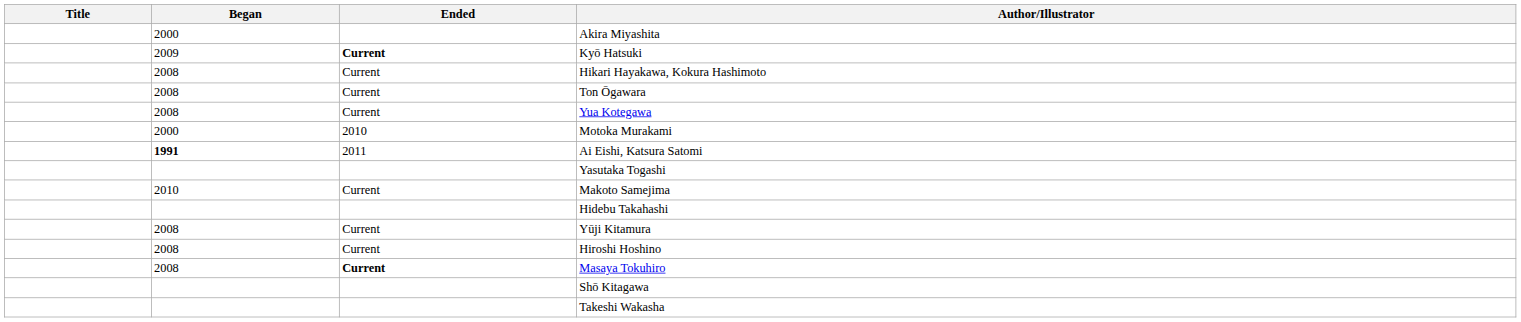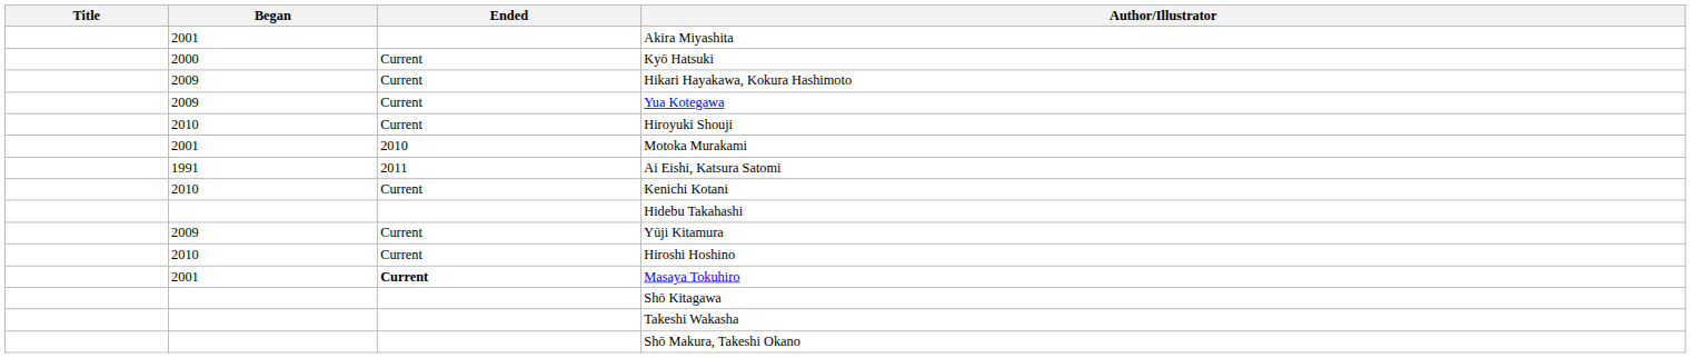 <table class="wikitable sortable" style="background: #FFF;" width="99%">
 <tr>
 <th>Title</th>
 <th>Began</th>
 <th>Ended</th>
 <th>Author/Illustrator</th>
 </tr>
 <tr>
 <td></td>
-<td>2000</td>
+<td>2001</td>
 <td></td>
 <td>Akira Miyashita</td>
 </tr>
 <tr>
 <td></td>
-<td>2009</td>
-<td><strong>Current</strong></td>
+<td>2000</td>
+<td>Current</td>
 <td>Kyō Hatsuki</td>
 </tr>
 <tr>
 <td></td>
-<td>2008</td>
+<td>2009</td>
 <td>Current</td>
 <td>Hikari Hayakawa, Kokura Hashimoto</td>
 </tr>
 <tr>
 <td></td>
-<td>2008</td>
-<td>Current</td>
-<td>Ton Ōgawara</td>
-</tr>
-<tr>
-<td></td>
-<td>2008</td>
+<td>2009</td>
 <td>Current</td>
 <td><a href='#'>Yua Kotegawa</a></td>
 </tr>
 <tr>
 <td></td>
-<td>2000</td>
+<td>2010</td>
+<td>Current</td>
+<td>Hiroyuki Shouji</td>
+</tr>
+<tr>
+<td></td>
+<td>2001</td>
 <td>2010</td>
 <td>Motoka Murakami</td>
 </tr>
 <tr>
 <td></td>
-<td><strong>1991</strong></td>
+<td>1991</td>
 <td>2011</td>
 <td>Ai Eishi, Katsura Satomi</td>
 </tr>
 <tr>
 <td></td>
-<td></td>
-<td></td>
-<td>Yasutaka Togashi</td>
-</tr>
-<tr>
-<td></td>
 <td>2010</td>
 <td>Current</td>
-<td>Makoto Samejima</td>
+<td>Kenichi Kotani</td>
 </tr>
 <tr>
 <td></td>
 <td></td>
 <td></td>
 <td>Hidebu Takahashi</td>
 </tr>
 <tr>
 <td></td>
-<td>2008</td>
+<td>2009</td>
 <td>Current</td>
 <td>Yūji Kitamura</td>
 </tr>
 <tr>
 <td></td>
-<td>2008</td>
+<td>2010</td>
 <td>Current</td>
 <td>Hiroshi Hoshino</td>
 </tr>
 <tr>
 <td></td>
-<td>2008</td>
+<td>2001</td>
 <td><strong>Current</strong></td>
 <td><a href='#'>Masaya Tokuhiro</a></td>
 </tr>
 <tr>
 <td></td>
 <td></td>
 <td></td>
 <td>Shō Kitagawa</td>
 </tr>
 <tr>
 <td></td>
 <td></td>
 <td></td>
 <td>Takeshi Wakasha</td>
 </tr>
+<tr>
+<td></td>
+<td></td>
+<td></td>
+<td>Shō Makura, Takeshi Okano</td>
+</tr>
 </table>
